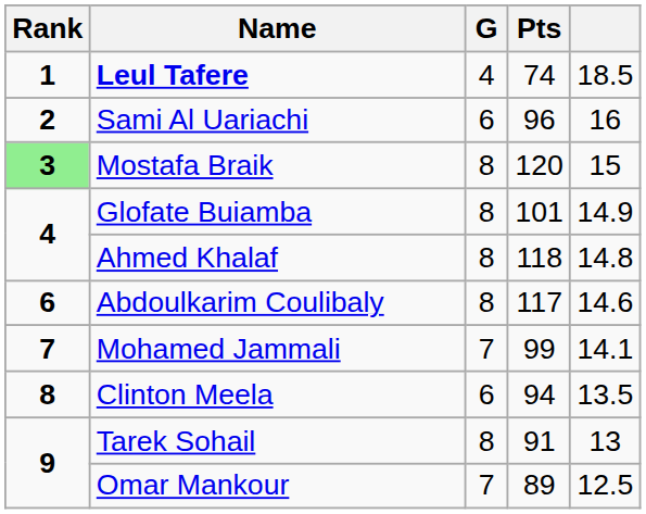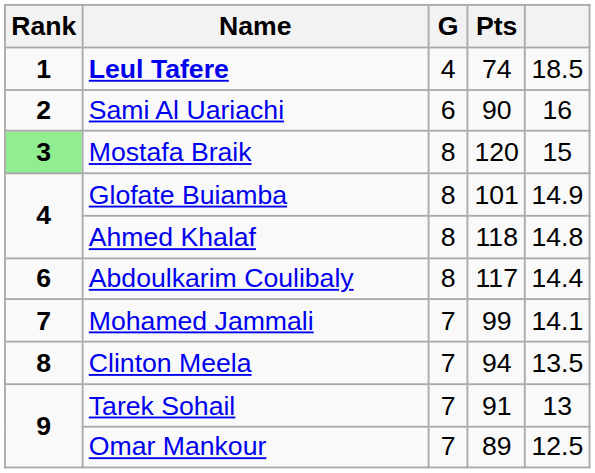 <table class="wikitable" style="text-align:center; font-size:90%;">
 <tr>
 <th width=10px>Rank</th>
 <th width=180px>Name</th>
 <th width=15px>G</th>
 <th width=10px>Pts</th>
 <th width=10px></th>
 </tr>
 <tr>
 <td><strong>1</strong></td>
 <td align=left> <strong><a href='#'>Leul Tafere</a></strong></td>
 <td>4</td>
 <td>74</td>
 <td>18.5</td>
 </tr>
 <tr>
 <td><strong>2</strong></td>
 <td align=left> <a href='#'>Sami Al Uariachi</a></td>
 <td>6</td>
-<td>96</td>
+<td>90</td>
 <td>16</td>
 </tr>
 <tr>
 <td style="background: lightgreen;"><strong>3</strong></td>
 <td align=left> <a href='#'>Mostafa Braik</a></td>
 <td>8</td>
 <td>120</td>
 <td>15</td>
 </tr>
 <tr>
 <td rowspan=2><strong>4</strong></td>
 <td align=left> <a href='#'>Glofate Buiamba</a></td>
 <td>8</td>
 <td>101</td>
 <td>14.9</td>
 </tr>
 <tr>
 <td align=left> <a href='#'>Ahmed Khalaf</a></td>
 <td>8</td>
 <td>118</td>
 <td>14.8</td>
 </tr>
 <tr>
 <td><strong>6</strong></td>
 <td align=left> <a href='#'>Abdoulkarim Coulibaly</a></td>
 <td>8</td>
 <td>117</td>
-<td>14.6</td>
+<td>14.4</td>
 </tr>
 <tr>
 <td><strong>7</strong></td>
 <td align=left> <a href='#'>Mohamed Jammali</a></td>
 <td>7</td>
 <td>99</td>
 <td>14.1</td>
 </tr>
 <tr>
 <td><strong>8</strong></td>
 <td align=left> <a href='#'>Clinton Meela</a></td>
-<td>6</td>
+<td>7</td>
 <td>94</td>
 <td>13.5</td>
 </tr>
 <tr>
 <td rowspan=2><strong>9</strong></td>
 <td align=left> <a href='#'>Tarek Sohail</a></td>
-<td>8</td>
+<td>7</td>
 <td>91</td>
 <td>13</td>
 </tr>
 <tr>
 <td align=left> <a href='#'>Omar Mankour</a></td>
 <td>7</td>
 <td>89</td>
 <td>12.5</td>
 </tr>
 </table>
